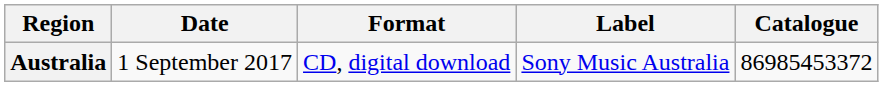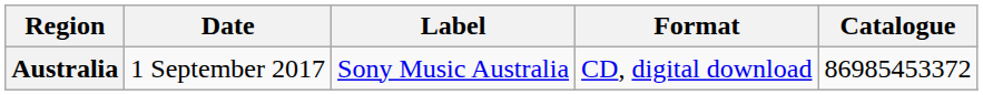 <table class="wikitable plainrowheaders">
 <tr>
 <th scope="col">Region</th>
 <th scope="col">Date</th>
+<th scope="col">Label</th>
 <th scope="col">Format</th>
-<th scope="col">Label</th>
 <th scope="col">Catalogue</th>
 </tr>
 <tr>
 <th scope="row">Australia</th>
 <td>1 September 2017</td>
+<td><a href='#'>Sony Music Australia</a></td>
 <td><a href='#'>CD</a>, <a href='#'>digital download</a></td>
-<td><a href='#'>Sony Music Australia</a></td>
 <td>86985453372</td>
 </tr>
 </table>
